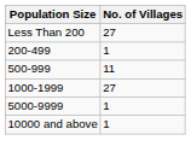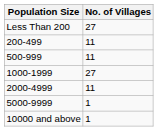 <table class="wikitable">
 <tr>
 <th>Population Size</th>
 <th>No. of Villages</th>
 </tr>
 <tr>
 <td>Less Than 200</td>
 <td>27</td>
 </tr>
 <tr>
 <td>200-499</td>
-<td>1</td>
+<td>11</td>
 </tr>
 <tr>
 <td>500-999</td>
 <td>11</td>
 </tr>
 <tr>
 <td>1000-1999</td>
 <td>27</td>
 </tr>
 <tr>
+<td>2000-4999</td>
+<td>11</td>
+</tr>
+<tr>
 <td>5000-9999</td>
 <td>1</td>
 </tr>
 <tr>
 <td>10000 and above</td>
 <td>1</td>
 </tr>
 </table>
